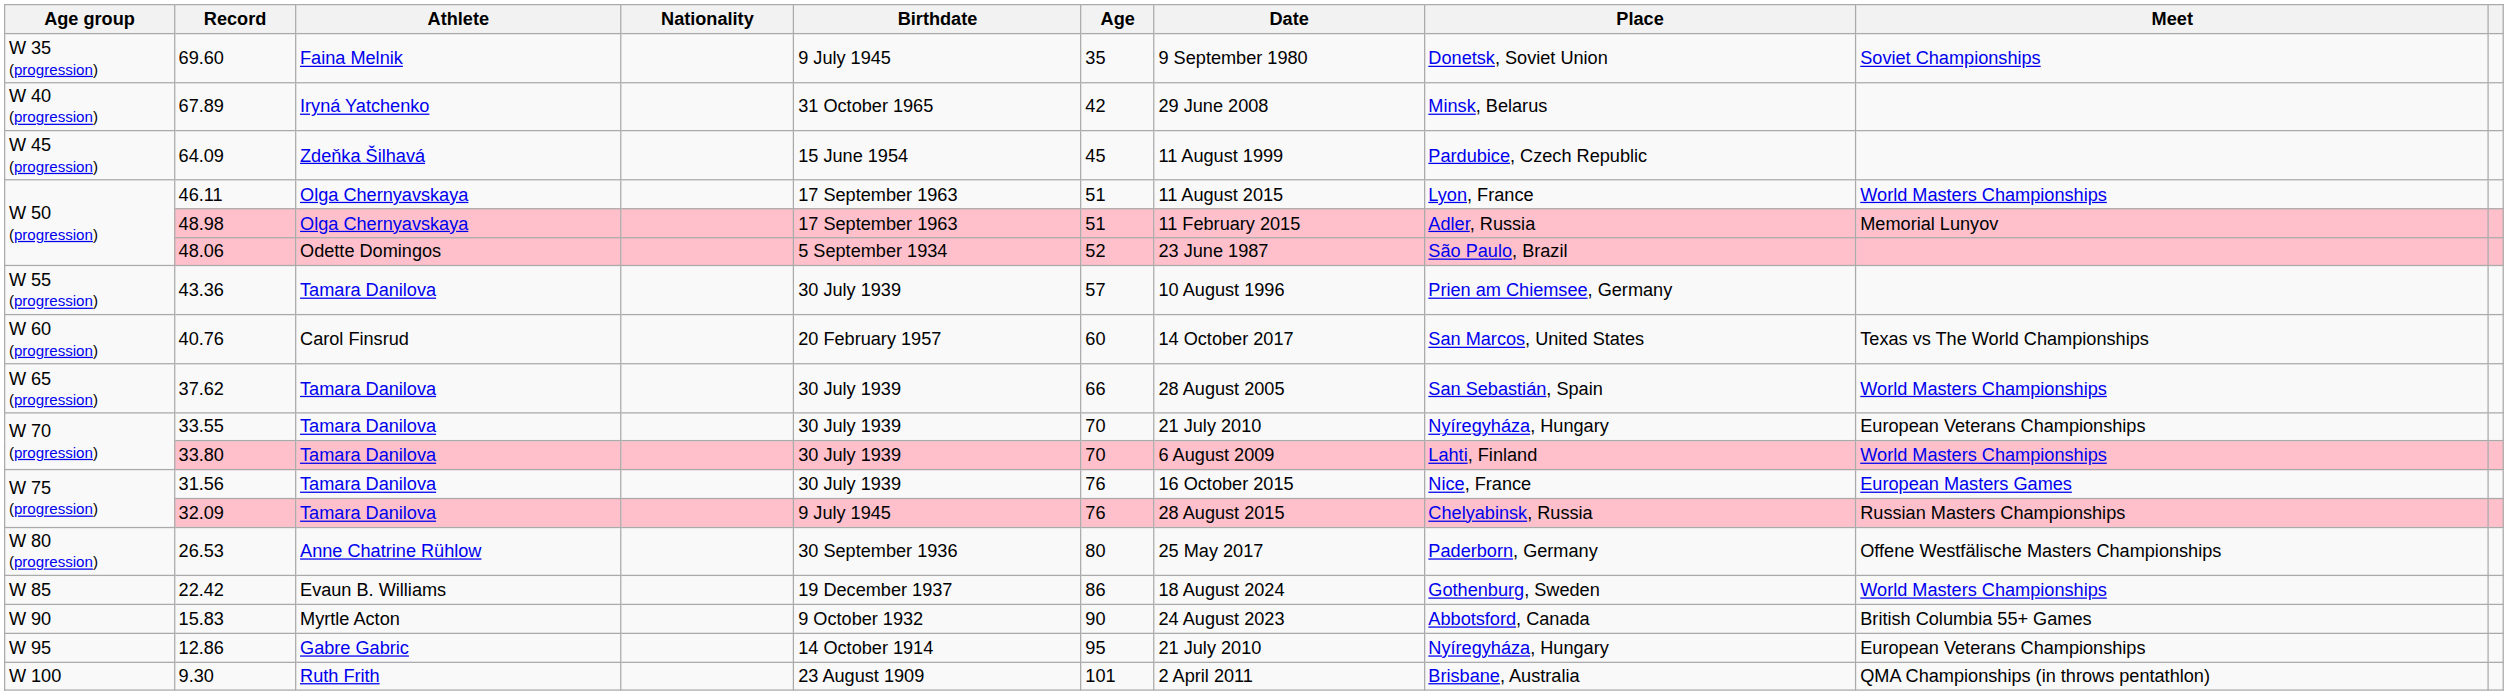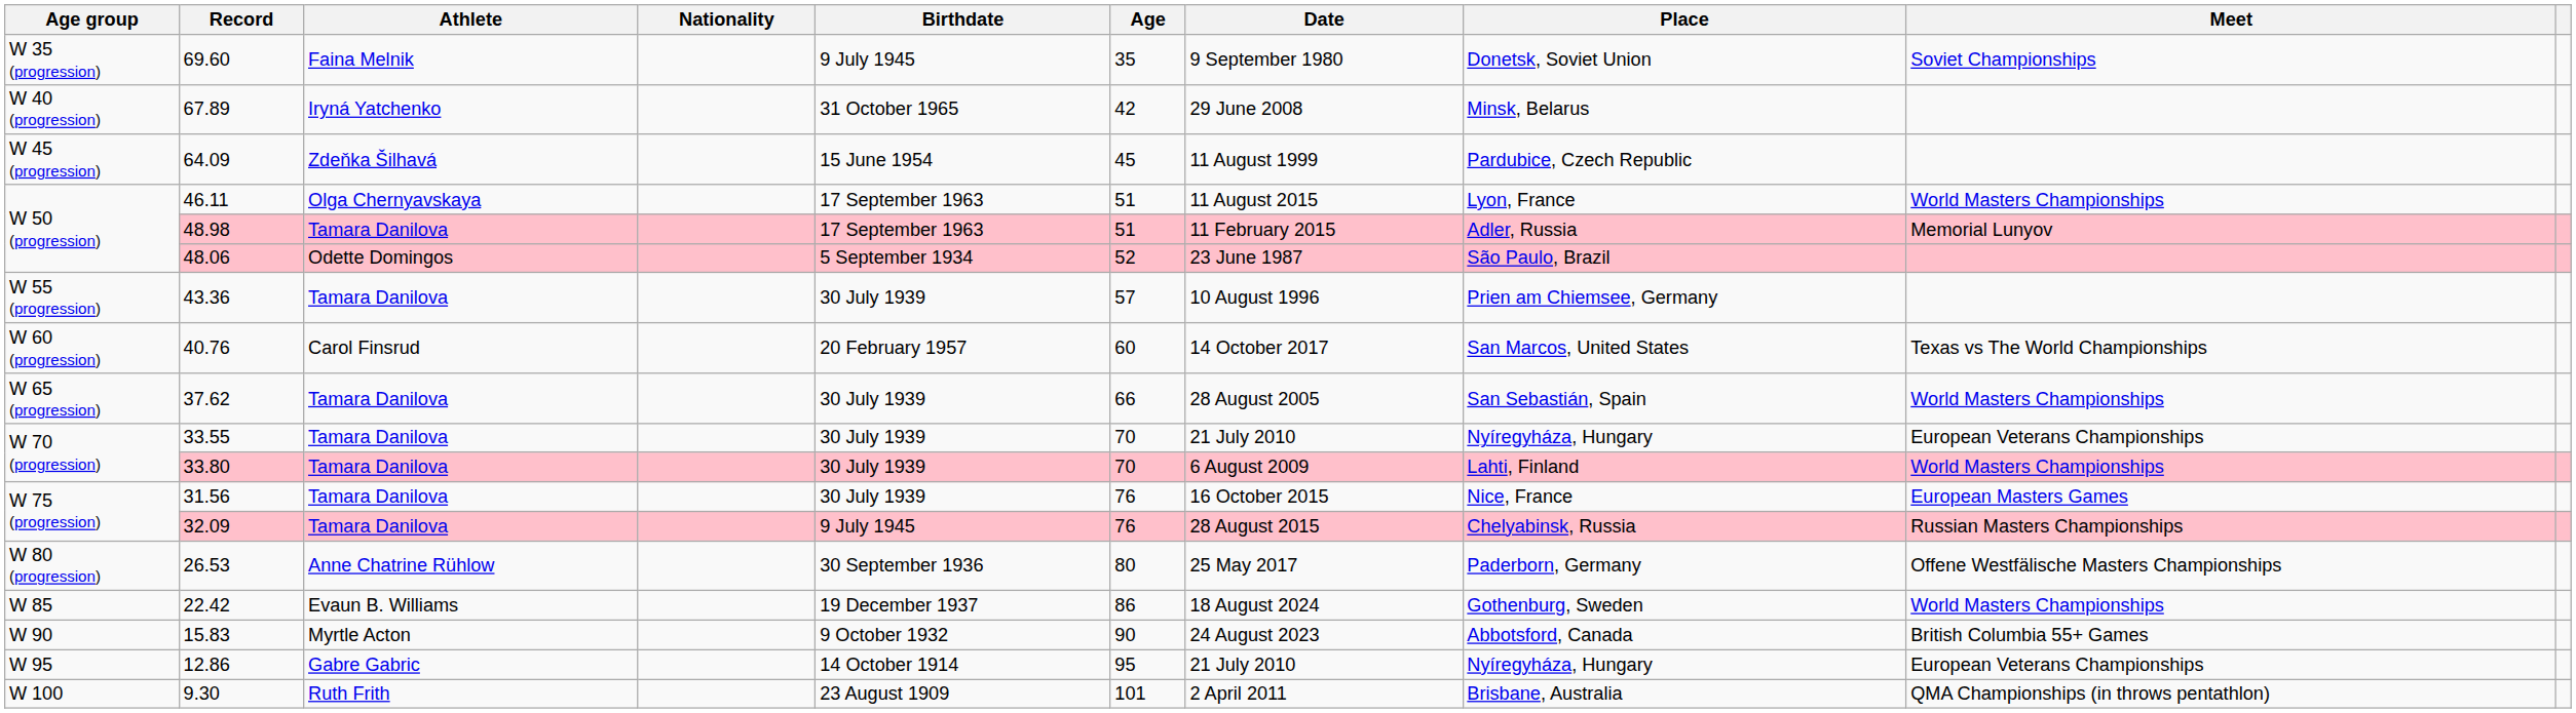 <table class="wikitable" style="font-size:90%; width: 100%;">
 <tr>
 <th>Age group</th>
 <th>Record</th>
 <th>Athlete</th>
 <th>Nationality</th>
 <th>Birthdate</th>
 <th>Age</th>
 <th>Date</th>
 <th>Place</th>
 <th>Meet</th>
 <th></th>
 </tr>
 <tr>
 <td>W 35 <br><small>(<a href='#'>progression</a>)</small></td>
 <td>69.60</td>
 <td><a href='#'>Faina Melnik</a></td>
 <td></td>
 <td>9 July 1945</td>
 <td>35</td>
 <td>9 September 1980</td>
 <td><a href='#'>Donetsk</a>, Soviet Union</td>
 <td><a href='#'>Soviet Championships</a></td>
 <td></td>
 </tr>
 <tr>
 <td>W 40 <br><small>(<a href='#'>progression</a>)</small></td>
 <td>67.89</td>
 <td><a href='#'>Iryná Yatchenko</a></td>
 <td></td>
 <td>31 October 1965</td>
 <td>42</td>
 <td>29 June 2008</td>
 <td><a href='#'>Minsk</a>, Belarus</td>
 <td></td>
 <td></td>
 </tr>
 <tr>
 <td>W 45 <br><small>(<a href='#'>progression</a>)</small></td>
 <td>64.09</td>
 <td><a href='#'>Zdeňka Šilhavá</a></td>
 <td></td>
 <td>15 June 1954</td>
 <td>45</td>
 <td>11 August 1999</td>
 <td><a href='#'>Pardubice</a>, Czech Republic</td>
 <td></td>
 <td></td>
 </tr>
 <tr>
 <td rowspan=3>W 50 <br><small>(<a href='#'>progression</a>)</small></td>
 <td>46.11</td>
 <td><a href='#'>Olga Chernyavskaya</a></td>
 <td></td>
 <td>17 September 1963</td>
 <td>51</td>
 <td>11 August 2015</td>
 <td><a href='#'>Lyon</a>, France</td>
 <td><a href='#'>World Masters Championships</a></td>
 <td></td>
 </tr>
 <tr style="background:pink">
 <td>48.98</td>
-<td><a href='#'>Olga Chernyavskaya</a></td>
+<td><a href='#'>Tamara Danilova</a></td>
 <td></td>
 <td>17 September 1963</td>
 <td>51</td>
 <td>11 February 2015</td>
 <td><a href='#'>Adler</a>, Russia</td>
 <td>Memorial Lunyov</td>
 <td></td>
 </tr>
 <tr style="background:pink">
 <td>48.06</td>
 <td>Odette Domingos</td>
 <td></td>
 <td>5 September 1934</td>
 <td>52</td>
 <td>23 June 1987</td>
 <td><a href='#'>São Paulo</a>, Brazil</td>
 <td></td>
 <td></td>
 </tr>
 <tr>
 <td>W 55 <br><small>(<a href='#'>progression</a>)</small></td>
 <td>43.36</td>
 <td><a href='#'>Tamara Danilova</a></td>
 <td></td>
 <td>30 July 1939</td>
 <td>57</td>
 <td>10 August 1996</td>
 <td><a href='#'>Prien am Chiemsee</a>, Germany</td>
 <td></td>
 <td></td>
 </tr>
 <tr>
 <td>W 60 <br><small>(<a href='#'>progression</a>)</small></td>
 <td>40.76</td>
 <td>Carol Finsrud</td>
 <td></td>
 <td>20 February 1957</td>
 <td>60</td>
 <td>14 October 2017</td>
 <td><a href='#'>San Marcos</a>, United States</td>
 <td>Texas vs The World Championships</td>
 <td></td>
 </tr>
 <tr>
 <td>W 65 <br><small>(<a href='#'>progression</a>)</small></td>
 <td>37.62</td>
 <td><a href='#'>Tamara Danilova</a></td>
 <td></td>
 <td>30 July 1939</td>
 <td>66</td>
 <td>28 August 2005</td>
 <td><a href='#'>San Sebastián</a>, Spain</td>
 <td><a href='#'>World Masters Championships</a></td>
 <td></td>
 </tr>
 <tr>
 <td rowspan=2>W 70 <br><small>(<a href='#'>progression</a>)</small></td>
 <td>33.55</td>
 <td><a href='#'>Tamara Danilova</a></td>
 <td></td>
 <td>30 July 1939</td>
 <td>70</td>
 <td>21 July 2010</td>
 <td><a href='#'>Nyíregyháza</a>, Hungary</td>
 <td>European Veterans Championships</td>
 <td></td>
 </tr>
 <tr style="background:pink">
 <td>33.80</td>
 <td><a href='#'>Tamara Danilova</a></td>
 <td></td>
 <td>30 July 1939</td>
 <td>70</td>
 <td>6 August 2009</td>
 <td><a href='#'>Lahti</a>, Finland</td>
 <td><a href='#'>World Masters Championships</a></td>
 <td></td>
 </tr>
 <tr>
 <td rowspan=2>W 75 <br><small>(<a href='#'>progression</a>)</small></td>
 <td>31.56</td>
 <td><a href='#'>Tamara Danilova</a></td>
 <td></td>
 <td>30 July 1939</td>
 <td>76</td>
 <td>16 October 2015</td>
 <td><a href='#'>Nice</a>, France</td>
 <td><a href='#'>European Masters Games</a></td>
 <td></td>
 </tr>
 <tr style="background:pink">
 <td>32.09</td>
 <td><a href='#'>Tamara Danilova</a></td>
 <td></td>
 <td>9 July 1945</td>
 <td>76</td>
 <td>28 August 2015</td>
 <td><a href='#'>Chelyabinsk</a>, Russia</td>
 <td>Russian Masters Championships</td>
 <td></td>
 </tr>
 <tr>
 <td>W 80 <br><small>(<a href='#'>progression</a>)</small></td>
 <td>26.53</td>
 <td><a href='#'>Anne Chatrine Rühlow</a></td>
 <td></td>
 <td>30 September 1936</td>
 <td>80</td>
 <td>25 May 2017</td>
 <td><a href='#'>Paderborn</a>, Germany</td>
 <td>Offene Westfälische Masters Championships</td>
 <td></td>
 </tr>
 <tr>
 <td>W 85</td>
 <td>22.42</td>
 <td>Evaun B. Williams</td>
 <td></td>
 <td>19 December 1937</td>
 <td>86</td>
 <td>18 August 2024</td>
 <td><a href='#'>Gothenburg</a>, Sweden</td>
 <td><a href='#'>World Masters Championships</a></td>
 <td></td>
 </tr>
 <tr>
 <td>W 90</td>
 <td>15.83</td>
 <td>Myrtle Acton</td>
 <td></td>
 <td>9 October 1932</td>
 <td>90</td>
 <td>24 August 2023</td>
 <td><a href='#'>Abbotsford</a>, Canada</td>
 <td>British Columbia 55+ Games</td>
 <td></td>
 </tr>
 <tr>
 <td>W 95</td>
 <td>12.86</td>
 <td><a href='#'>Gabre Gabric</a></td>
 <td></td>
 <td>14 October 1914</td>
 <td>95</td>
 <td>21 July 2010</td>
 <td><a href='#'>Nyíregyháza</a>, Hungary</td>
 <td>European Veterans Championships</td>
 <td></td>
 </tr>
 <tr>
 <td>W 100</td>
 <td>9.30</td>
 <td><a href='#'>Ruth Frith</a></td>
 <td></td>
 <td>23 August 1909</td>
 <td>101</td>
 <td>2 April 2011</td>
 <td><a href='#'>Brisbane</a>, Australia</td>
 <td>QMA Championships (in throws pentathlon)</td>
 <td></td>
 </tr>
 </table>
